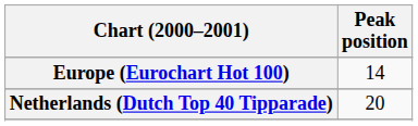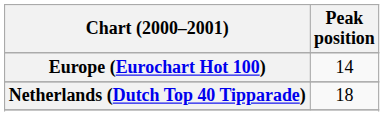 <table class="wikitable sortable plainrowheaders" style="text-align:center">
 <tr>
 <th scope="col">Chart (2000–2001)</th>
 <th scope="col">Peak<br>position</th>
 </tr>
 <tr>
 </tr>
 <tr>
 </tr>
 <tr>
 </tr>
 <tr>
 </tr>
 <tr>
 <th scope="row">Europe (<a href='#'>Eurochart Hot 100</a>)</th>
 <td>14</td>
 </tr>
 <tr>
 </tr>
 <tr>
 </tr>
 <tr>
 <th scope="row">Netherlands (<a href='#'>Dutch Top 40 Tipparade</a>)</th>
-<td>20</td>
+<td>18</td>
 </tr>
 <tr>
 </tr>
 <tr>
 </tr>
 <tr>
 </tr>
 <tr>
 </tr>
 <tr>
 </tr>
 <tr>
 </tr>
 </table>
